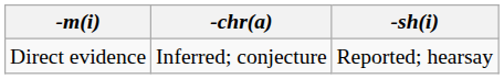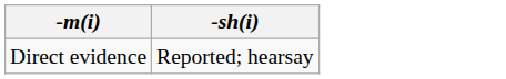 <table class="wikitable">
 <tr>
 <th><em>-m(i)</em></th>
-<th><em>-chr(a)</em></th>
 <th><em>-sh(i)</em></th>
 </tr>
 <tr>
 <td>Direct evidence</td>
-<td>Inferred; conjecture</td>
 <td>Reported; hearsay</td>
 </tr>
 </table>
